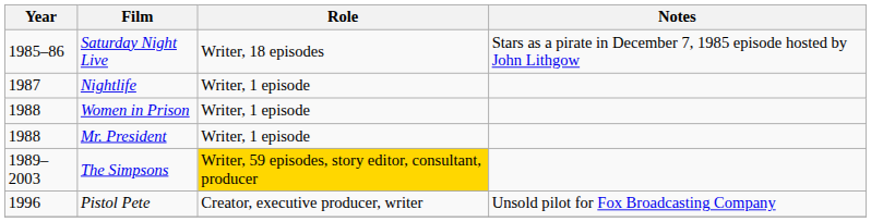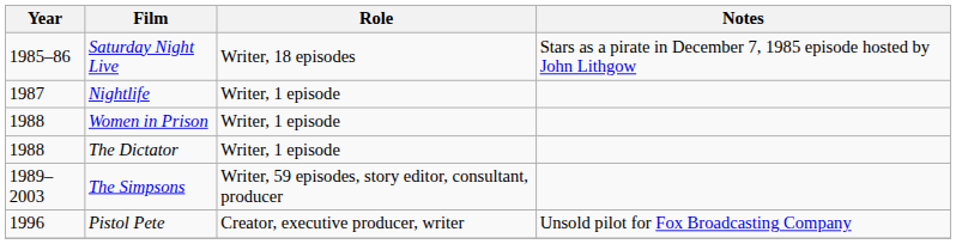 <table class="wikitable sortable">
 <tr>
 <th>Year</th>
 <th>Film</th>
 <th>Role</th>
 <th>Notes</th>
 </tr>
 <tr>
 <td>1985–86</td>
 <td><em><a href='#'>Saturday Night Live</a></em></td>
 <td>Writer, 18 episodes</td>
 <td>Stars as a pirate in December 7, 1985 episode hosted by <a href='#'>John Lithgow</a></td>
 </tr>
 <tr>
 <td>1987</td>
 <td><em><a href='#'>Nightlife</a></em></td>
 <td>Writer, 1 episode</td>
 <td></td>
 </tr>
 <tr>
 <td>1988</td>
 <td><em><a href='#'>Women in Prison</a></em></td>
 <td>Writer, 1 episode</td>
 <td></td>
 </tr>
 <tr>
 <td>1988</td>
-<td><em><a href='#'>Mr. President</a></em></td>
+<td><em>The Dictator</em></td>
 <td>Writer, 1 episode</td>
 <td></td>
 </tr>
 <tr>
 <td>1989–2003</td>
 <td><em><a href='#'>The Simpsons</a></em></td>
-<td style="background: gold;">Writer, 59 episodes, story editor, consultant, producer</td>
+<td>Writer, 59 episodes, story editor, consultant, producer</td>
 <td></td>
 </tr>
 <tr>
 <td>1996</td>
 <td><em>Pistol Pete</em></td>
 <td>Creator, executive producer, writer</td>
 <td>Unsold pilot for <a href='#'>Fox Broadcasting Company</a></td>
 </tr>
 <tr>
 </tr>
 </table>
